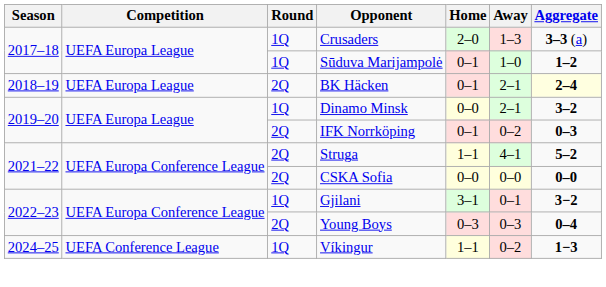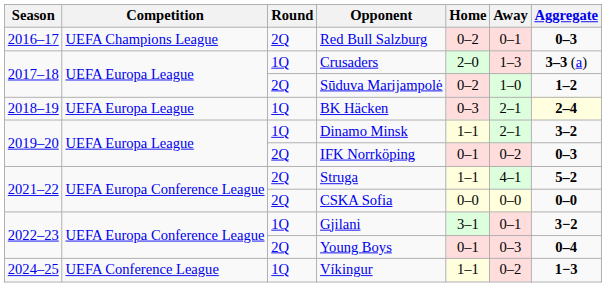 <table class="wikitable">
 <tr>
 <th>Season</th>
 <th>Competition</th>
 <th>Round</th>
 <th>Opponent</th>
 <th>Home</th>
 <th>Away</th>
 <th><a href='#'>Aggregate</a></th>
 </tr>
 <tr>
+<td><a href='#'>2016–17</a></td>
+<td><a href='#'>UEFA Champions League</a></td>
+<td><a href='#'>2Q</a></td>
+<td> <a href='#'>Red Bull Salzburg</a></td>
+<td style="text-align:center; background:#fdd;">0–2</td>
+<td style="text-align:center; background:#fdd;">0–1</td>
+<td style="text-align:center;"><strong>0–3</strong></td>
+</tr>
+<tr>
 <td rowspan="2"><a href='#'>2017–18</a></td>
 <td rowspan="2"><a href='#'>UEFA Europa League</a></td>
 <td><a href='#'>1Q</a></td>
 <td> <a href='#'>Crusaders</a></td>
 <td style="text-align:center; background:#dfd;">2–0</td>
 <td style="text-align:center; background:#fdd;">1–3</td>
 <td style="text-align:center;"><strong>3–3</strong> (<a href='#'>a</a>)</td>
 </tr>
 <tr>
-<td><a href='#'>1Q</a></td>
+<td><a href='#'>2Q</a></td>
 <td> <a href='#'>Sūduva Marijampolė</a></td>
-<td style="text-align:center; background:#fdd;">0–1</td>
+<td style="text-align:center; background:#fdd;">0–2</td>
 <td style="text-align:center; background:#dfd;">1–0</td>
 <td style="text-align:center;"><strong>1–2</strong></td>
 </tr>
 <tr>
 <td><a href='#'>2018–19</a></td>
 <td><a href='#'>UEFA Europa League</a></td>
-<td><a href='#'>2Q</a></td>
+<td><a href='#'>1Q</a></td>
 <td> <a href='#'>BK Häcken</a></td>
-<td style="text-align:center; background:#fdd;">0–1</td>
+<td style="text-align:center; background:#fdd;">0–3</td>
 <td style="text-align:center; background:#dfd;">2–1</td>
 <td style="background: lightyellow; text-align:center;"><strong>2–4</strong></td>
 </tr>
 <tr>
 <td rowspan="2"><a href='#'>2019–20</a></td>
 <td rowspan="2"><a href='#'>UEFA Europa League</a></td>
 <td><a href='#'>1Q</a></td>
 <td> <a href='#'>Dinamo Minsk</a></td>
-<td style="text-align:center; background:#ffd;">0–0 </td>
+<td style="text-align:center; background:#ffd;">1–1</td>
 <td style="text-align:center; background:#dfd;">2–1</td>
 <td style="text-align:center;"><strong>3–2</strong></td>
 </tr>
 <tr>
 <td><a href='#'>2Q</a></td>
 <td> <a href='#'>IFK Norrköping</a></td>
 <td style="text-align:center; background:#fdd;">0–1</td>
 <td style="text-align:center; background:#fdd;">0–2</td>
 <td style="text-align:center;"><strong>0–3</strong></td>
 </tr>
 <tr>
 <td rowspan="2"><a href='#'>2021–22</a></td>
 <td rowspan="2"><a href='#'>UEFA Europa Conference League</a></td>
 <td><a href='#'>2Q</a></td>
 <td> <a href='#'>Struga</a></td>
 <td style="text-align:center; background:#ffd;">1–1</td>
 <td style="text-align:center; background:#dfd;">4–1</td>
 <td style="text-align:center;"><strong>5–2</strong></td>
 </tr>
 <tr>
 <td><a href='#'>2Q</a></td>
 <td> <a href='#'>CSKA Sofia</a></td>
 <td style="text-align:center; background:#ffd;">0–0 </td>
 <td style="text-align:center; background:#ffd;">0–0</td>
 <td style="text-align:center;"><strong>0–0 </strong></td>
 </tr>
 <tr>
 <td rowspan="2"><a href='#'>2022–23</a></td>
 <td rowspan="2"><a href='#'>UEFA Europa Conference League</a></td>
 <td><a href='#'>1Q</a></td>
 <td> <a href='#'>Gjilani</a></td>
 <td style="text-align:center; background:#dfd;">3–1</td>
 <td style="text-align:center; background:#fdd;">0–1</td>
 <td style="text-align:center;"><strong>3−2</strong></td>
 </tr>
 <tr>
 <td><a href='#'>2Q</a></td>
 <td> <a href='#'>Young Boys</a></td>
-<td style="text-align:center; background:#fdd;">0–3</td>
+<td style="text-align:center; background:#fdd;">0–1</td>
 <td style="text-align:center; background:#fdd;">0–3</td>
 <td style="text-align:center;"><strong>0–4</strong></td>
 </tr>
 <tr>
 <td><a href='#'>2024–25</a></td>
 <td><a href='#'>UEFA Conference League</a></td>
 <td><a href='#'>1Q</a></td>
 <td> <a href='#'>Víkingur</a></td>
 <td style="text-align:center; background:#ffd;">1–1</td>
 <td style="text-align:center; background:#fdd;">0–2</td>
 <td style="text-align:center;"><strong>1−3</strong></td>
 </tr>
 </table>
